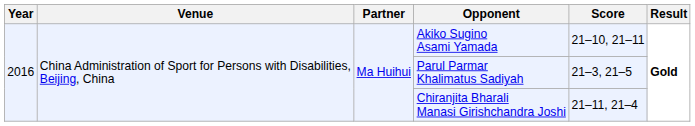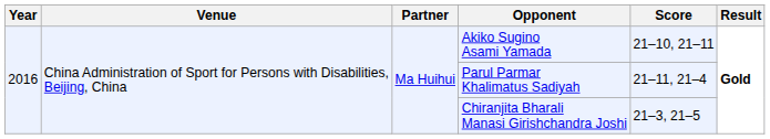 <table class="sortable wikitable" style="font-size: 90%;">
 <tr>
 <th>Year</th>
 <th>Venue</th>
 <th>Partner</th>
 <th>Opponent</th>
 <th>Score</th>
 <th>Result</th>
 </tr>
 <tr style="background:#ECF2FF">
 <td rowspan="3" align="center">2016</td>
 <td rowspan="3" align="left">China Administration of Sport for Persons with Disabilities,<br><a href='#'>Beijing</a>, China</td>
 <td rowspan="3" align="left"> <a href='#'>Ma Huihui</a></td>
 <td align="left"> <a href='#'>Akiko Sugino</a><br> <a href='#'>Asami Yamada</a></td>
 <td align="left">21–10, 21–11</td>
 <td rowspan="3" style="text-align:left; background:white"> <strong>Gold</strong></td>
 </tr>
 <tr style="background:#ECF2FF">
 <td align="left"> <a href='#'>Parul Parmar</a><br> <a href='#'>Khalimatus Sadiyah</a></td>
-<td align="left">21–3, 21–5</td>
+<td align="left">21–11, 21–4</td>
 </tr>
 <tr style="background:#ECF2FF">
 <td align="left"> <a href='#'>Chiranjita Bharali</a><br> <a href='#'>Manasi Girishchandra Joshi</a></td>
-<td align="left">21–11, 21–4</td>
+<td align="left">21–3, 21–5</td>
 </tr>
 </table>
